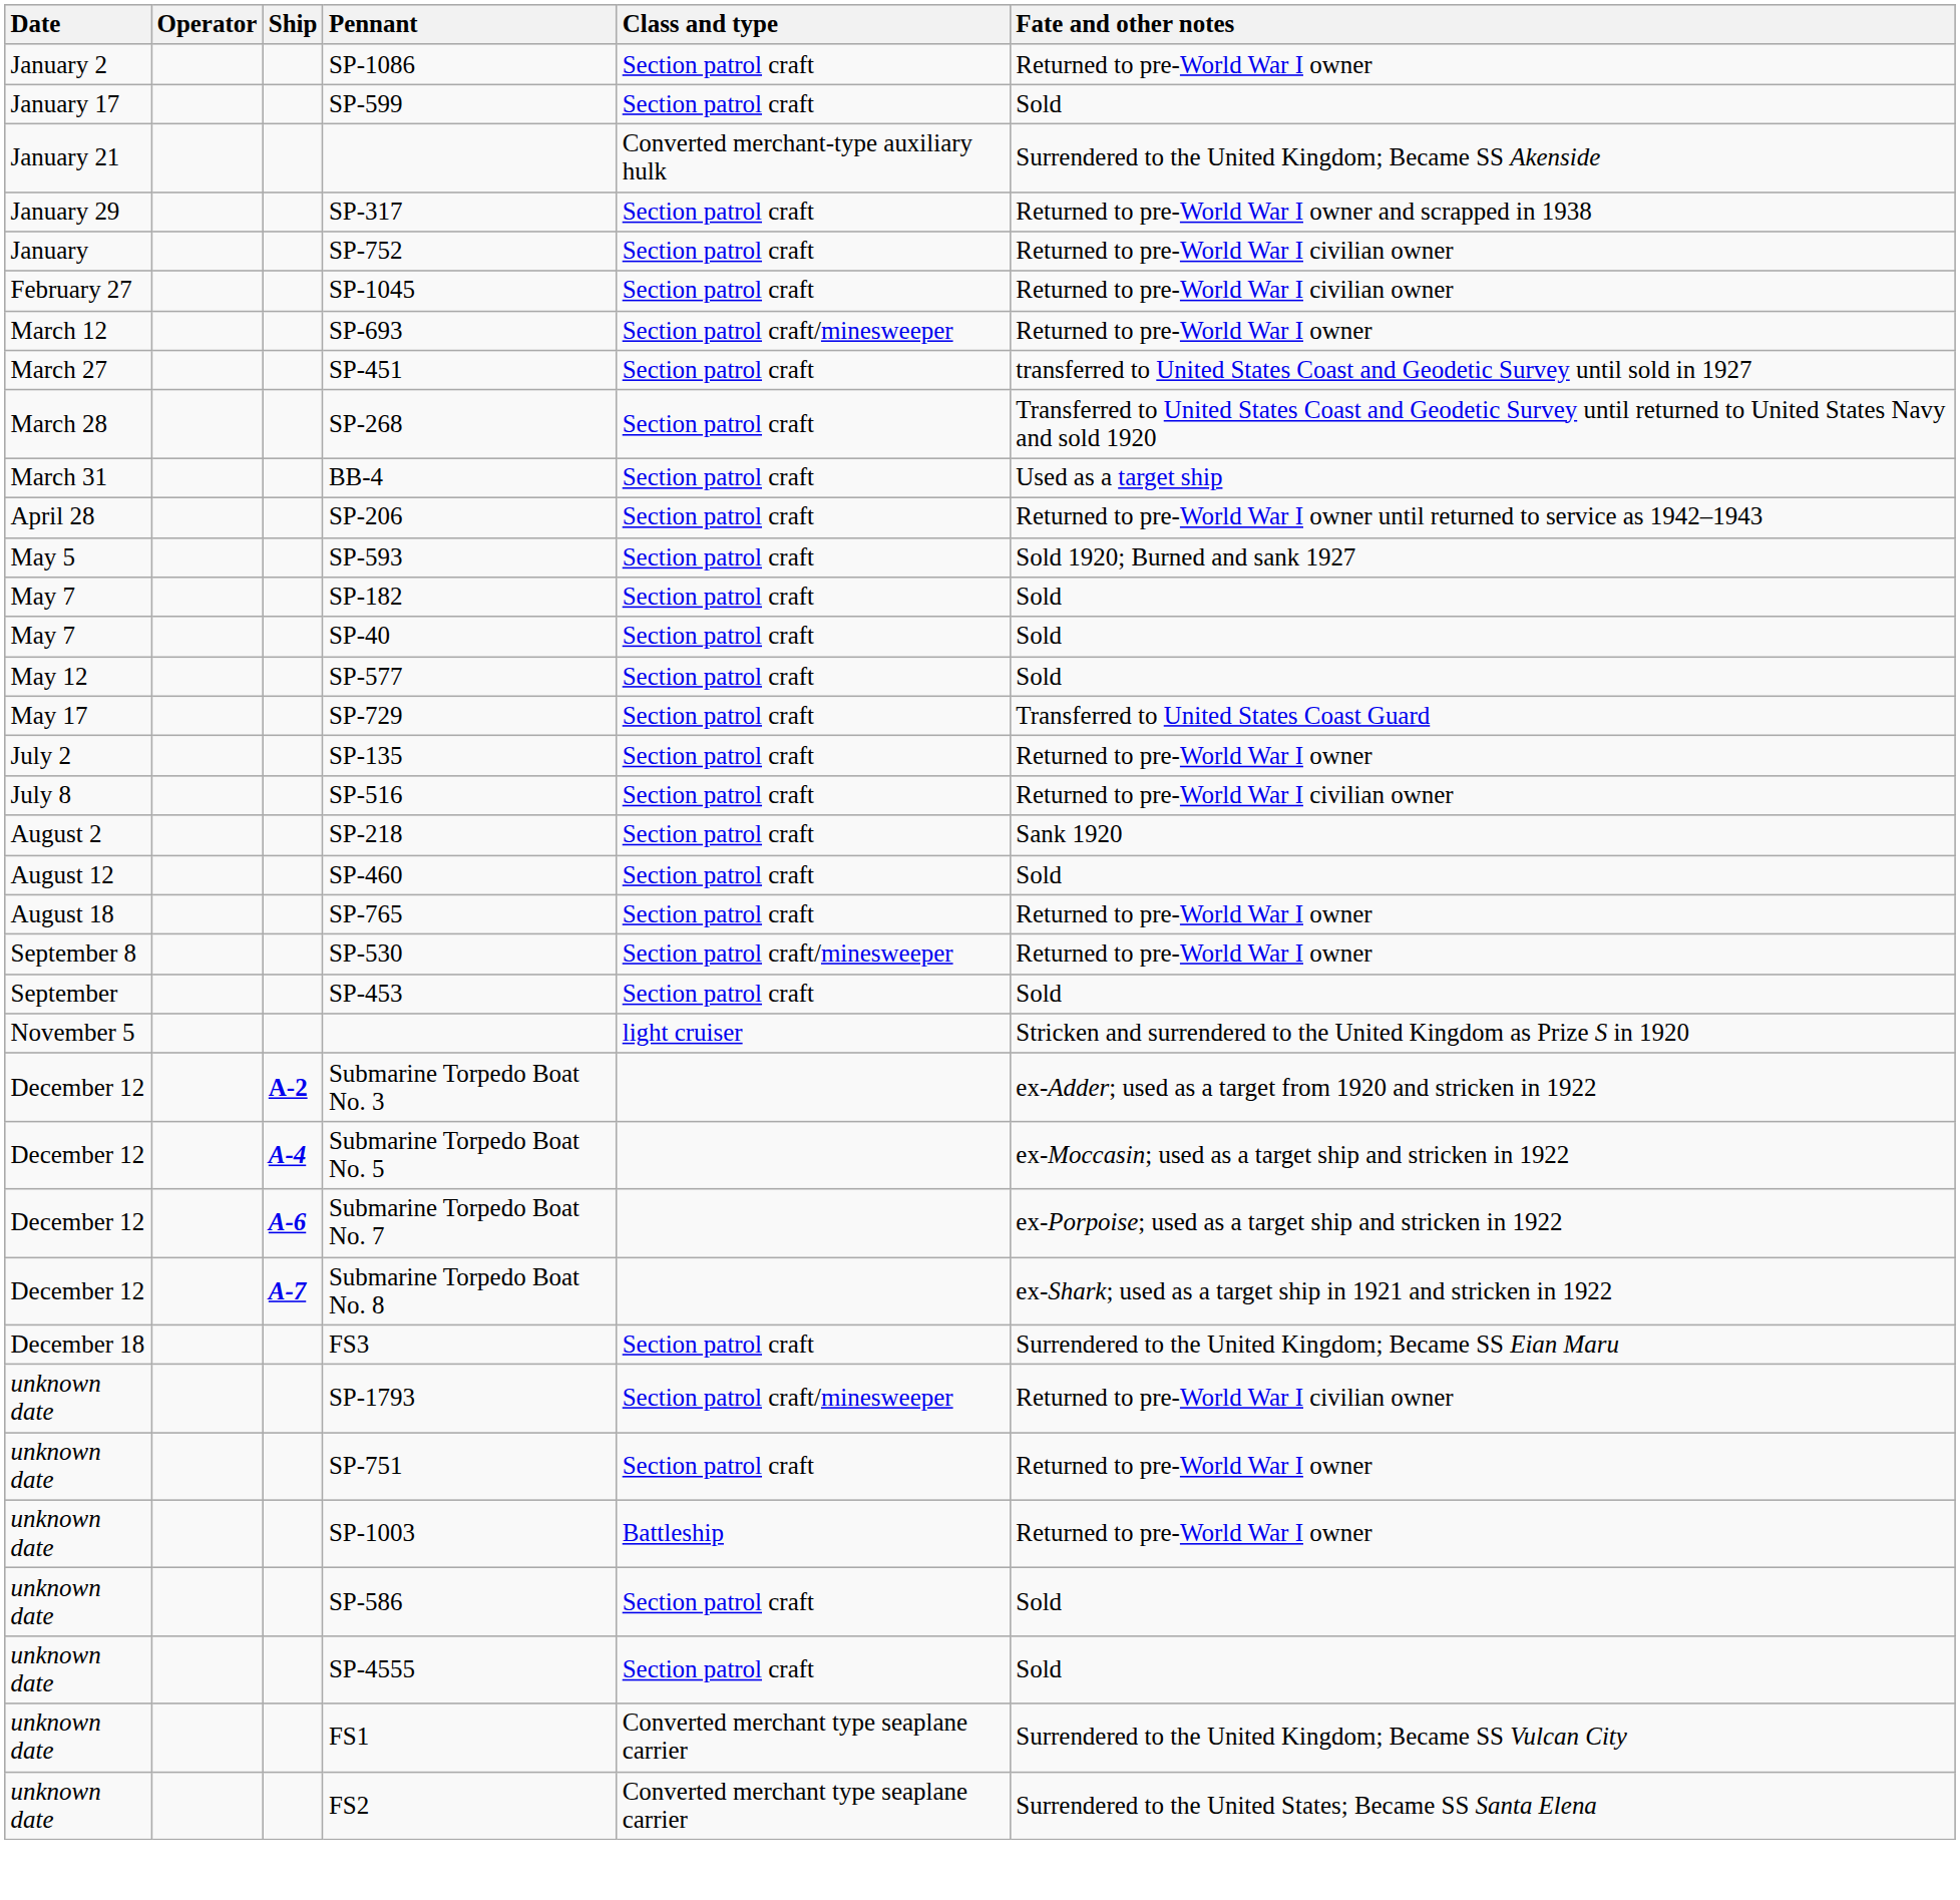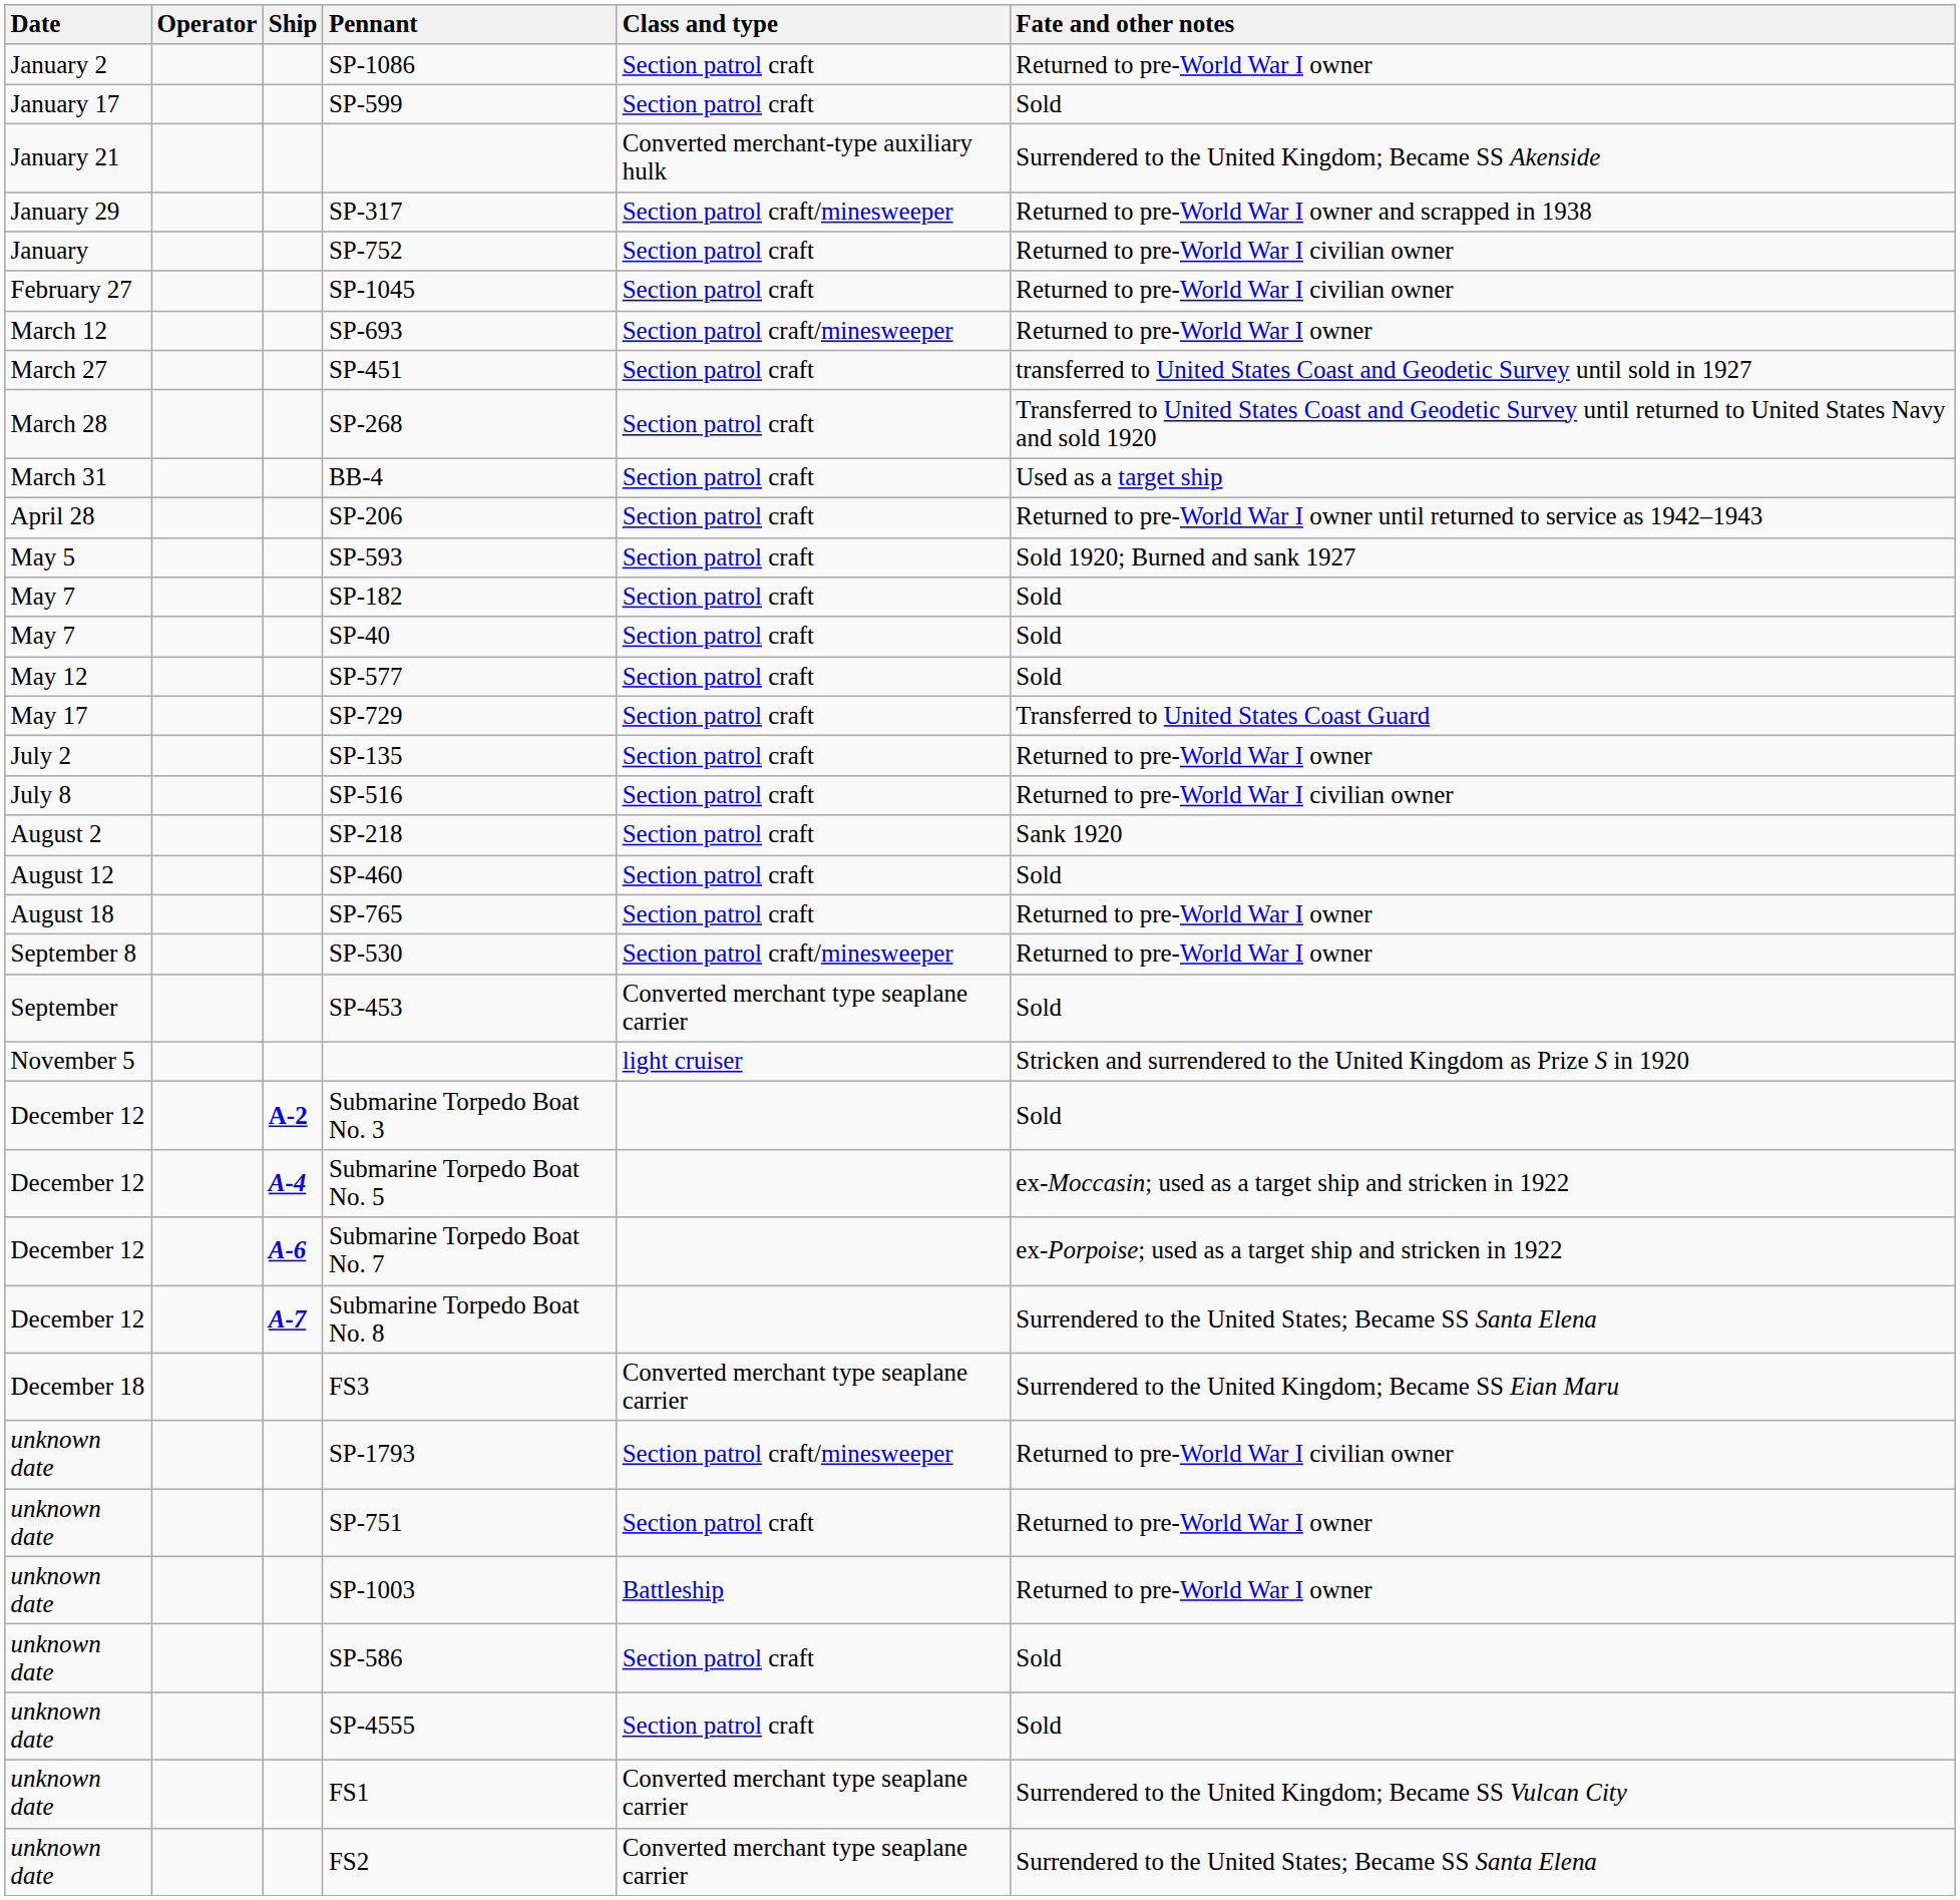 <table class="wikitable nowraplinks">
 <tr>
 <th style="text-align: left;">Date</th>
 <th style="text-align: left;">Operator</th>
 <th style="text-align: left;">Ship</th>
 <th style="text-align: left;">Pennant</th>
 <th style="text-align: left;">Class and type</th>
 <th style="text-align: left;">Fate and other notes</th>
 </tr>
 <tr>
 <td>January 2</td>
 <td></td>
 <td><strong></strong></td>
 <td>SP-1086</td>
 <td><a href='#'>Section patrol</a> craft</td>
 <td>Returned to pre-<a href='#'>World War I</a> owner</td>
 </tr>
 <tr>
 <td>January 17</td>
 <td></td>
 <td><strong></strong></td>
 <td>SP-599</td>
 <td><a href='#'>Section patrol</a> craft</td>
 <td>Sold</td>
 </tr>
 <tr>
 <td>January 21</td>
 <td></td>
 <td><strong></strong></td>
 <td></td>
 <td>Converted merchant-type auxiliary hulk</td>
 <td>Surrendered to the United Kingdom; Became SS <em>Akenside</em></td>
 </tr>
 <tr>
 <td>January 29</td>
 <td></td>
 <td><strong></strong></td>
 <td>SP-317</td>
-<td><a href='#'>Section patrol</a> craft</td>
+<td><a href='#'>Section patrol</a> craft/<a href='#'>minesweeper</a></td>
 <td>Returned to pre-<a href='#'>World War I</a> owner and scrapped in 1938</td>
 </tr>
 <tr>
 <td>January</td>
 <td></td>
 <td><strong></strong></td>
 <td>SP-752</td>
 <td><a href='#'>Section patrol</a> craft</td>
 <td>Returned to pre-<a href='#'>World War I</a> civilian owner</td>
 </tr>
 <tr>
 <td>February 27</td>
 <td></td>
 <td><strong></strong></td>
 <td>SP-1045</td>
 <td><a href='#'>Section patrol</a> craft</td>
 <td>Returned to pre-<a href='#'>World War I</a> civilian owner</td>
 </tr>
 <tr>
 <td>March 12</td>
 <td></td>
 <td><strong></strong></td>
 <td>SP-693</td>
 <td><a href='#'>Section patrol</a> craft/<a href='#'>minesweeper</a></td>
 <td>Returned to pre-<a href='#'>World War I</a> owner</td>
 </tr>
 <tr>
 <td>March 27</td>
 <td></td>
 <td><strong></strong></td>
 <td>SP-451</td>
 <td><a href='#'>Section patrol</a> craft</td>
 <td>transferred to <a href='#'>United States Coast and Geodetic Survey</a> until sold in 1927</td>
 </tr>
 <tr>
 <td>March 28</td>
 <td></td>
 <td><strong></strong></td>
 <td>SP-268</td>
 <td><a href='#'>Section patrol</a> craft</td>
 <td>Transferred to <a href='#'>United States Coast and Geodetic Survey</a> until returned to United States Navy and sold 1920</td>
 </tr>
 <tr>
 <td>March 31</td>
 <td></td>
 <td><strong></strong></td>
 <td>BB-4</td>
 <td><a href='#'>Section patrol</a> craft</td>
 <td>Used as a <a href='#'>target ship</a></td>
 </tr>
 <tr>
 <td>April 28</td>
 <td></td>
 <td><strong></strong></td>
 <td>SP-206</td>
 <td><a href='#'>Section patrol</a> craft</td>
 <td>Returned to pre-<a href='#'>World War I</a> owner until returned to service as  1942–1943</td>
 </tr>
 <tr>
 <td>May 5</td>
 <td></td>
 <td><strong></strong></td>
 <td>SP-593</td>
 <td><a href='#'>Section patrol</a> craft</td>
 <td>Sold 1920; Burned and sank 1927</td>
 </tr>
 <tr>
 <td>May 7</td>
 <td></td>
 <td><strong></strong></td>
 <td>SP-182</td>
 <td><a href='#'>Section patrol</a> craft</td>
 <td>Sold</td>
 </tr>
 <tr>
 <td>May 7</td>
 <td></td>
 <td><strong></strong></td>
 <td>SP-40</td>
 <td><a href='#'>Section patrol</a> craft</td>
 <td>Sold</td>
 </tr>
 <tr>
 <td>May 12</td>
 <td></td>
 <td><strong></strong></td>
 <td>SP-577</td>
 <td><a href='#'>Section patrol</a> craft</td>
 <td>Sold</td>
 </tr>
 <tr>
 <td>May 17</td>
 <td></td>
 <td><strong></strong></td>
 <td>SP-729</td>
 <td><a href='#'>Section patrol</a> craft</td>
 <td>Transferred to <a href='#'>United States Coast Guard</a></td>
 </tr>
 <tr>
 <td>July 2</td>
 <td></td>
 <td><strong></strong></td>
 <td>SP-135</td>
 <td><a href='#'>Section patrol</a> craft</td>
 <td>Returned to pre-<a href='#'>World War I</a> owner</td>
 </tr>
 <tr>
 <td>July 8</td>
 <td></td>
 <td><strong></strong></td>
 <td>SP-516</td>
 <td><a href='#'>Section patrol</a> craft</td>
 <td>Returned to pre-<a href='#'>World War I</a> civilian owner</td>
 </tr>
 <tr>
 <td>August 2</td>
 <td></td>
 <td><strong></strong></td>
 <td>SP-218</td>
 <td><a href='#'>Section patrol</a> craft</td>
 <td>Sank 1920</td>
 </tr>
 <tr>
 <td>August 12</td>
 <td></td>
 <td><strong></strong></td>
 <td>SP-460</td>
 <td><a href='#'>Section patrol</a> craft</td>
 <td>Sold</td>
 </tr>
 <tr>
 <td>August 18</td>
 <td></td>
 <td><strong></strong></td>
 <td>SP-765</td>
 <td><a href='#'>Section patrol</a> craft</td>
 <td>Returned to pre-<a href='#'>World War I</a> owner</td>
 </tr>
 <tr>
 <td>September 8</td>
 <td></td>
 <td><strong></strong></td>
 <td>SP-530</td>
 <td><a href='#'>Section patrol</a> craft/<a href='#'>minesweeper</a></td>
 <td>Returned to pre-<a href='#'>World War I</a> owner</td>
 </tr>
 <tr>
 <td>September</td>
 <td></td>
 <td><strong></strong></td>
 <td>SP-453</td>
-<td><a href='#'>Section patrol</a> craft</td>
+<td>Converted merchant type seaplane carrier</td>
 <td>Sold</td>
 </tr>
 <tr>
 <td>November 5</td>
 <td></td>
 <td><strong></strong></td>
 <td></td>
 <td> <a href='#'>light cruiser</a></td>
 <td>Stricken and surrendered to the United Kingdom as Prize <em>S</em> in 1920</td>
 </tr>
 <tr>
 <td>December 12</td>
 <td></td>
 <td><a href='#'><strong>A-2</strong></a></td>
 <td>Submarine Torpedo Boat No. 3</td>
 <td></td>
-<td>ex-<em>Adder</em>; used as a target from 1920 and stricken in 1922 </td>
+<td>Sold</td>
 </tr>
 <tr>
 <td>December 12</td>
 <td></td>
 <td><strong><a href='#'><em>A-4</em></a></strong></td>
 <td>Submarine Torpedo Boat No. 5</td>
 <td></td>
 <td>ex-<em>Moccasin</em>; used as a target ship and stricken in 1922 </td>
 </tr>
 <tr>
 <td>December 12</td>
 <td></td>
 <td><strong><a href='#'><em>A-6</em></a></strong></td>
 <td>Submarine Torpedo Boat No. 7</td>
 <td></td>
 <td>ex-<em>Porpoise</em>; used as a target ship and stricken in 1922 </td>
 </tr>
 <tr ---->
 <td>December 12</td>
 <td></td>
 <td><strong><a href='#'><em>A-7</em></a></strong></td>
 <td>Submarine Torpedo Boat No. 8</td>
 <td></td>
-<td>ex-<em>Shark</em>; used as a target ship in 1921 and stricken in 1922 </td>
+<td>Surrendered to the United States; Became SS <em>Santa Elena</em></td>
 </tr>
 <tr>
 <td>December 18</td>
 <td></td>
 <td><strong></strong></td>
 <td>FS3</td>
-<td><a href='#'>Section patrol</a> craft</td>
+<td>Converted merchant type seaplane carrier</td>
 <td>Surrendered to the United Kingdom; Became SS <em>Eian Maru</em></td>
 </tr>
 <tr>
 <td><em>unknown date</em></td>
 <td></td>
 <td><strong></strong></td>
 <td>SP-1793</td>
 <td><a href='#'>Section patrol</a> craft/<a href='#'>minesweeper</a></td>
 <td>Returned to pre-<a href='#'>World War I</a> civilian owner</td>
 </tr>
 <tr>
 <td><em>unknown date</em></td>
 <td></td>
 <td><strong></strong></td>
 <td>SP-751</td>
 <td><a href='#'>Section patrol</a> craft</td>
 <td>Returned to pre-<a href='#'>World War I</a> owner</td>
 </tr>
 <tr>
 <td><em>unknown date</em></td>
 <td></td>
 <td><strong></strong></td>
 <td>SP-1003</td>
 <td><a href='#'>Battleship</a></td>
 <td>Returned to pre-<a href='#'>World War I</a> owner</td>
 </tr>
 <tr>
 <td><em>unknown date</em></td>
 <td></td>
 <td><strong></strong></td>
 <td>SP-586</td>
 <td><a href='#'>Section patrol</a> craft</td>
 <td>Sold</td>
 </tr>
 <tr>
 <td><em>unknown date</em></td>
 <td></td>
 <td><strong></strong></td>
 <td>SP-4555</td>
 <td><a href='#'>Section patrol</a> craft</td>
 <td>Sold</td>
 </tr>
 <tr>
 <td><em>unknown date</em></td>
 <td></td>
 <td><strong></strong></td>
 <td>FS1</td>
 <td>Converted merchant type seaplane carrier</td>
 <td>Surrendered to the United Kingdom; Became SS <em>Vulcan City</em></td>
 </tr>
 <tr>
 <td><em>unknown date</em></td>
 <td></td>
 <td><strong></strong></td>
 <td>FS2</td>
 <td>Converted merchant type seaplane carrier</td>
 <td>Surrendered to the United States; Became SS <em>Santa Elena</em></td>
 </tr>
 </table>
